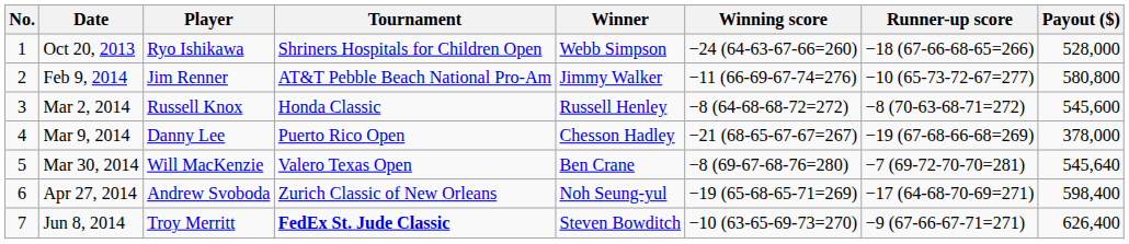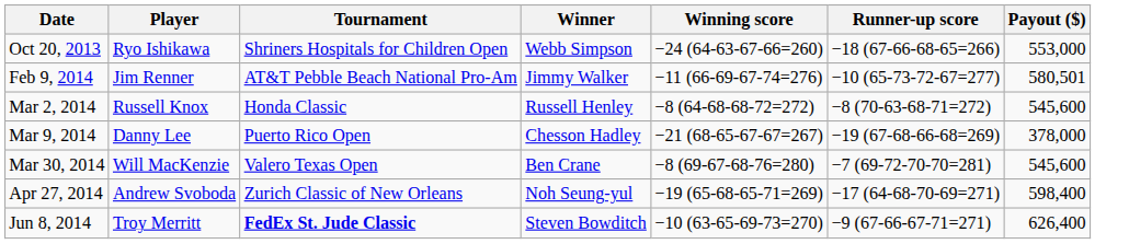 <table class="wikitable" style="font-size:95%;">
 <tr>
-<th>No.</th>
 <th>Date</th>
 <th>Player</th>
 <th>Tournament</th>
 <th>Winner</th>
 <th>Winning score</th>
 <th>Runner-up score</th>
 <th>Payout ($)</th>
 </tr>
 <tr>
-<td align=center>1</td>
 <td>Oct 20, <a href='#'>2013</a></td>
 <td> <a href='#'>Ryo Ishikawa</a></td>
 <td><a href='#'>Shriners Hospitals for Children Open</a></td>
 <td> <a href='#'>Webb Simpson</a></td>
 <td>−24 (64-63-67-66=260)</td>
 <td>−18 (67-66-68-65=266)</td>
-<td align=right>528,000</td>
+<td align=right>553,000</td>
 </tr>
 <tr>
-<td align=center>2</td>
 <td>Feb 9, <a href='#'>2014</a></td>
 <td> <a href='#'>Jim Renner</a></td>
 <td><a href='#'>AT&T Pebble Beach National Pro-Am</a></td>
 <td> <a href='#'>Jimmy Walker</a></td>
 <td>−11 (66-69-67-74=276)</td>
 <td>−10 (65-73-72-67=277)</td>
-<td align=right>580,800</td>
+<td align=right>580,501</td>
 </tr>
 <tr>
-<td align=center>3</td>
 <td>Mar 2, 2014</td>
 <td> <a href='#'>Russell Knox</a></td>
 <td><a href='#'>Honda Classic</a></td>
 <td> <a href='#'>Russell Henley</a></td>
 <td>−8 (64-68-68-72=272)</td>
 <td>−8 (70-63-68-71=272)</td>
 <td align=right>545,600</td>
 </tr>
 <tr>
-<td align=center>4</td>
 <td>Mar 9, 2014</td>
 <td> <a href='#'>Danny Lee</a></td>
 <td><a href='#'>Puerto Rico Open</a></td>
 <td> <a href='#'>Chesson Hadley</a></td>
 <td>−21 (68-65-67-67=267)</td>
 <td>−19 (67-68-66-68=269)</td>
 <td align=right>378,000</td>
 </tr>
 <tr>
-<td align=center>5</td>
 <td>Mar 30, 2014</td>
 <td> <a href='#'>Will MacKenzie</a></td>
 <td><a href='#'>Valero Texas Open</a></td>
 <td> <a href='#'>Ben Crane</a></td>
 <td>−8 (69-67-68-76=280)</td>
 <td>−7 (69-72-70-70=281)</td>
-<td align=right>545,640</td>
+<td align=right>545,600</td>
 </tr>
 <tr>
-<td align=center>6</td>
 <td>Apr 27, 2014</td>
 <td> <a href='#'>Andrew Svoboda</a></td>
 <td><a href='#'>Zurich Classic of New Orleans</a></td>
 <td> <a href='#'>Noh Seung-yul</a></td>
 <td>−19 (65-68-65-71=269)</td>
 <td>−17 (64-68-70-69=271)</td>
 <td align=right>598,400</td>
 </tr>
 <tr>
-<td align=center>7</td>
 <td>Jun 8, 2014</td>
 <td> <a href='#'>Troy Merritt</a></td>
 <td><strong><a href='#'>FedEx St. Jude Classic</a></strong></td>
 <td> <a href='#'>Steven Bowditch</a></td>
 <td>−10 (63-65-69-73=270)</td>
 <td>−9 (67-66-67-71=271)</td>
 <td align=right>626,400</td>
 </tr>
 </table>
